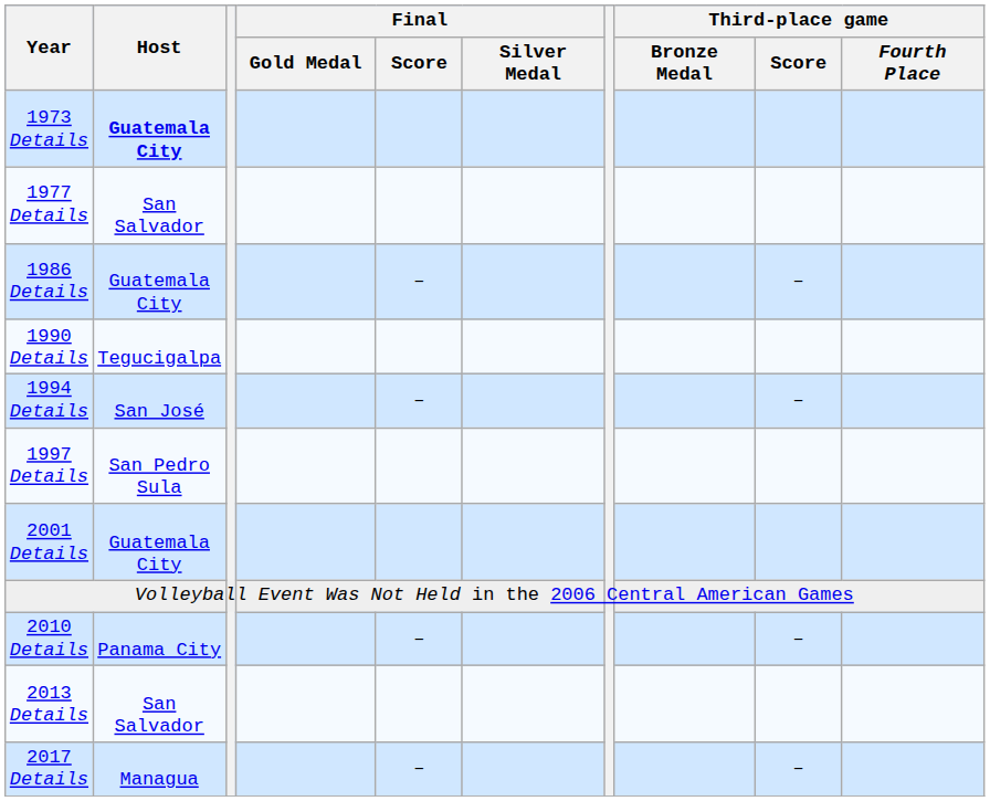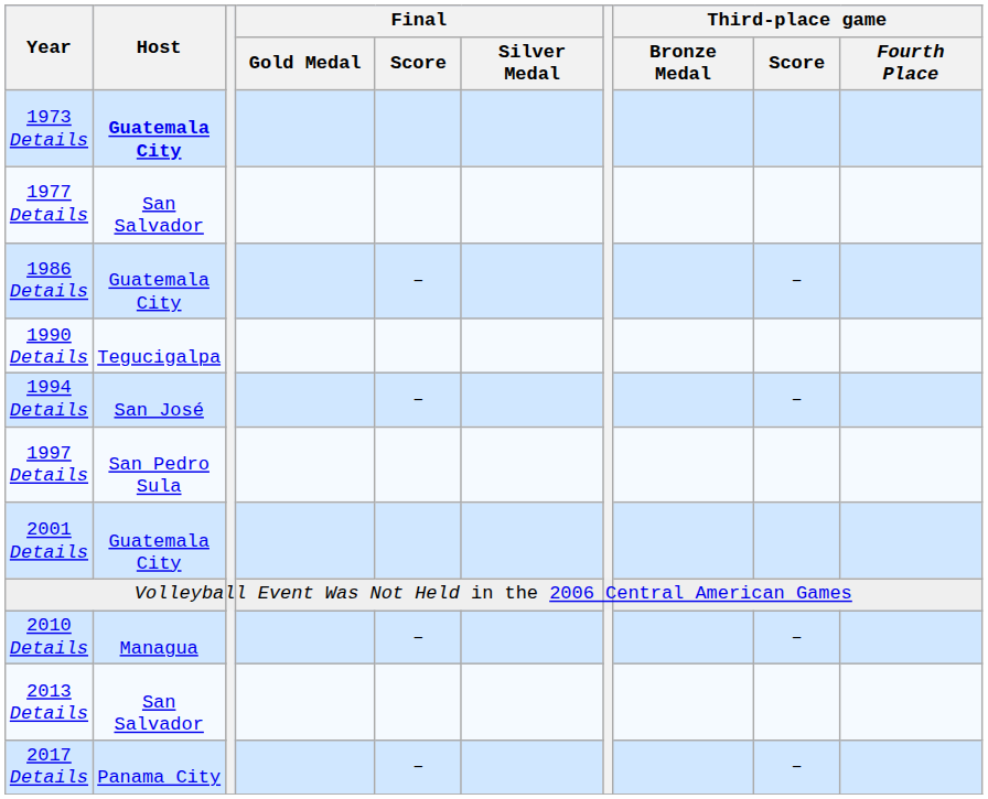 <table class="wikitable" style="font-size:90%; width: 98%; text-align: center;">
 <tr bgcolor=#C1D8FF>
 <th rowspan=2 width=5%>Year</th>
 <th rowspan=2 width=10%>Host</th>
 <th width=1% rowspan=13 bgcolor=ffffff></th>
 <th colspan=3>Final</th>
 <th width=1% rowspan=13 bgcolor=ffffff></th>
 <th colspan=3>Third-place game</th>
 </tr>
 <tr bgcolor=#EFEFEF>
 <th width=15%>Gold Medal</th>
 <th width=9%>Score</th>
 <th width=15%>Silver Medal</th>
 <th width=15%>Bronze Medal</th>
 <th width=9%>Score</th>
 <th width=15%><em>Fourth Place</em></th>
 </tr>
 <tr bgcolor=#D0E7FF>
 <td><a href='#'>1973</a> <br> <em><a href='#'>Details</a></em></td>
 <td><strong><br> <a href='#'>Guatemala City</a></strong></td>
 <td><strong></strong></td>
 <td></td>
 <td></td>
 <td></td>
 <td></td>
 <td></td>
 </tr>
 <tr bgcolor=#F5FAFF>
 <td><a href='#'>1977</a> <br> <em><a href='#'>Details</a></em></td>
 <td><br> <a href='#'>San Salvador</a></td>
 <td><strong></strong></td>
 <td></td>
 <td></td>
 <td></td>
 <td></td>
 <td></td>
 </tr>
 <tr bgcolor=#D0E7FF>
 <td><a href='#'>1986</a> <br> <em><a href='#'>Details</a></em></td>
 <td><br> <a href='#'>Guatemala City</a></td>
 <td><strong></strong></td>
 <td>–</td>
 <td></td>
 <td></td>
 <td>–</td>
 <td></td>
 </tr>
 <tr bgcolor=#F5FAFF>
 <td><a href='#'>1990</a> <br> <em><a href='#'>Details</a></em></td>
 <td><br> <a href='#'>Tegucigalpa</a></td>
 <td><strong></strong></td>
 <td></td>
 <td></td>
 <td></td>
 <td></td>
 <td></td>
 </tr>
 <tr bgcolor=#D0E7FF>
 <td><a href='#'>1994</a> <br> <em><a href='#'>Details</a></em></td>
 <td><br> <a href='#'>San José</a></td>
 <td><strong></strong></td>
 <td>–</td>
 <td></td>
 <td></td>
 <td>–</td>
 <td></td>
 </tr>
 <tr bgcolor=#F5FAFF>
 <td><a href='#'>1997</a> <br> <em><a href='#'>Details</a></em></td>
 <td><br> <a href='#'>San Pedro Sula</a></td>
 <td><strong></strong></td>
 <td></td>
 <td></td>
 <td></td>
 <td></td>
 <td></td>
 </tr>
 <tr bgcolor=#D0E7FF>
 <td><a href='#'>2001</a> <br> <em><a href='#'>Details</a></em></td>
 <td><br> <a href='#'>Guatemala City</a></td>
 <td><strong></strong></td>
 <td></td>
 <td></td>
 <td></td>
 <td></td>
 <td></td>
 </tr>
 <tr bgcolor="efefef">
 <td colspan=10><em>Volleyball Event Was Not Held</em> in the <a href='#'>2006 Central American Games</a></td>
 </tr>
 <tr bgcolor=#D0E7FF>
 <td><a href='#'>2010</a> <br> <em><a href='#'>Details</a></em></td>
-<td><br> <a href='#'>Panama City</a></td>
+<td><br> <a href='#'>Managua</a></td>
 <td><strong></strong></td>
 <td>–</td>
 <td></td>
 <td></td>
 <td>–</td>
 <td></td>
 </tr>
 <tr bgcolor=#F5FAFF>
 <td><a href='#'>2013</a> <br> <em><a href='#'>Details</a></em></td>
 <td><br> <a href='#'>San Salvador</a></td>
 <td><strong></strong></td>
 <td></td>
 <td></td>
 <td></td>
 <td></td>
 <td></td>
 </tr>
 <tr bgcolor=#D0E7FF>
 <td><a href='#'>2017</a> <br> <em><a href='#'>Details</a></em></td>
-<td><br> <a href='#'>Managua</a></td>
+<td><br> <a href='#'>Panama City</a></td>
 <td><strong></strong></td>
 <td>–</td>
 <td></td>
 <td></td>
 <td>–</td>
 <td></td>
 </tr>
 <tr>
 </tr>
 </table>
